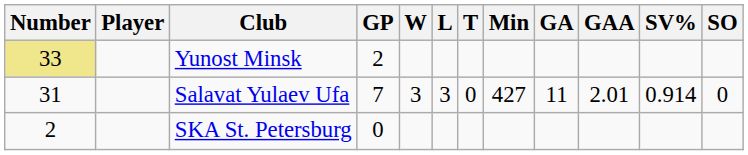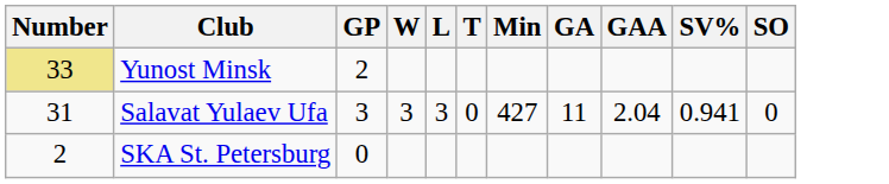 <table class="wikitable sortable" style="text-align:center; padding:4px; border-spacing=0;">
 <tr>
 <th>Number</th>
-<th>Player</th>
 <th>Club</th>
 <th>GP</th>
 <th>W</th>
 <th>L</th>
 <th>T</th>
 <th>Min</th>
 <th>GA</th>
 <th>GAA</th>
 <th>SV%</th>
 <th>SO</th>
 </tr>
 <tr>
 <td style="background: khaki;">33</td>
-<td align=left></td>
 <td align=left><a href='#'>Yunost Minsk</a></td>
 <td>2</td>
 <td></td>
 <td></td>
 <td></td>
 <td></td>
 <td></td>
 <td></td>
 <td></td>
 <td></td>
 </tr>
 <tr>
 <td>31</td>
-<td align=left></td>
 <td align=left><a href='#'>Salavat Yulaev Ufa</a></td>
-<td>7</td>
+<td>3</td>
 <td>3</td>
 <td>3</td>
 <td>0</td>
 <td>427</td>
 <td>11</td>
-<td>2.01</td>
-<td>0.914</td>
+<td>2.04</td>
+<td>0.941</td>
 <td>0</td>
 </tr>
 <tr>
 <td>2</td>
-<td align=left></td>
 <td align=left><a href='#'>SKA St. Petersburg</a></td>
 <td>0</td>
 <td></td>
 <td></td>
 <td></td>
 <td></td>
 <td></td>
 <td></td>
 <td></td>
 <td></td>
 </tr>
 </table>
